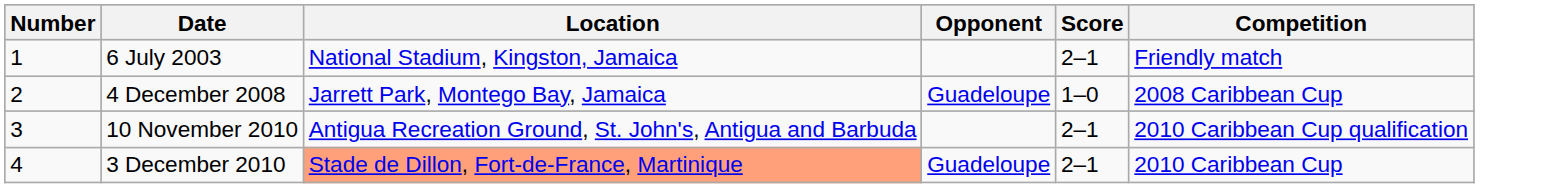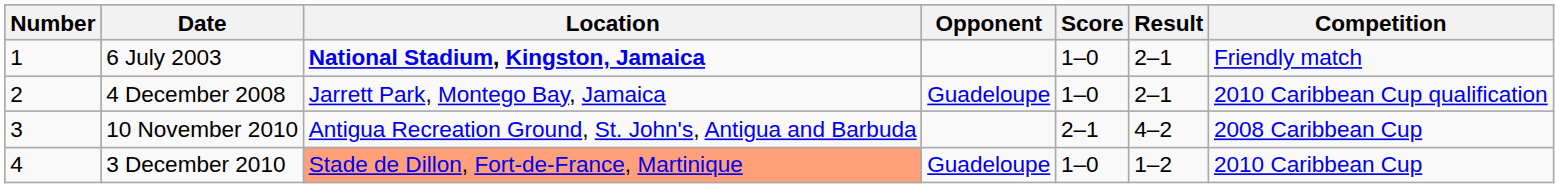 <table class="wikitable" style="font-size:85%;">
 <tr>
 <th>Number</th>
 <th>Date</th>
 <th>Location</th>
 <th>Opponent</th>
 <th>Score</th>
+<th>Result</th>
 <th>Competition</th>
 </tr>
 <tr>
 <td>1</td>
 <td>6 July 2003</td>
-<td><a href='#'>National Stadium</a>, <a href='#'>Kingston, Jamaica</a></td>
+<td><strong><a href='#'>National Stadium</a>, <a href='#'>Kingston, Jamaica</a></strong></td>
 <td></td>
+<td>1–0</td>
 <td>2–1</td>
 <td><a href='#'>Friendly match</a></td>
 </tr>
 <tr>
 <td>2</td>
 <td>4 December 2008</td>
 <td><a href='#'>Jarrett Park</a>, <a href='#'>Montego Bay</a>, <a href='#'>Jamaica</a></td>
 <td> <a href='#'>Guadeloupe</a></td>
 <td>1–0</td>
-<td><a href='#'>2008 Caribbean Cup</a></td>
+<td>2–1</td>
+<td><a href='#'>2010 Caribbean Cup qualification</a></td>
 </tr>
 <tr>
 <td>3</td>
 <td>10 November 2010</td>
 <td><a href='#'>Antigua Recreation Ground</a>, <a href='#'>St. John's</a>, <a href='#'>Antigua and Barbuda</a></td>
 <td></td>
 <td>2–1</td>
-<td><a href='#'>2010 Caribbean Cup qualification</a></td>
+<td>4–2</td>
+<td><a href='#'>2008 Caribbean Cup</a></td>
 </tr>
 <tr>
 <td>4</td>
 <td>3 December 2010</td>
 <td style="background: lightsalmon;"><a href='#'>Stade de Dillon</a>, <a href='#'>Fort-de-France</a>, <a href='#'>Martinique</a></td>
 <td> <a href='#'>Guadeloupe</a></td>
-<td>2–1</td>
+<td>1–0</td>
+<td>1–2</td>
 <td><a href='#'>2010 Caribbean Cup</a></td>
 </tr>
 </table>
